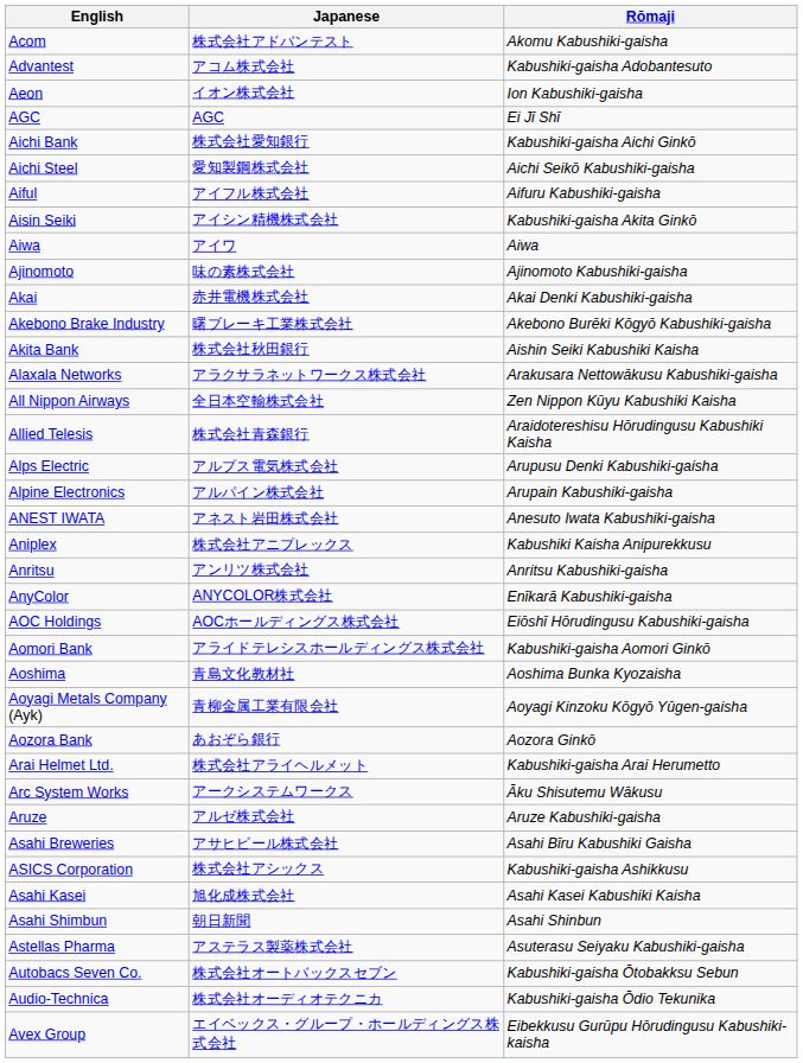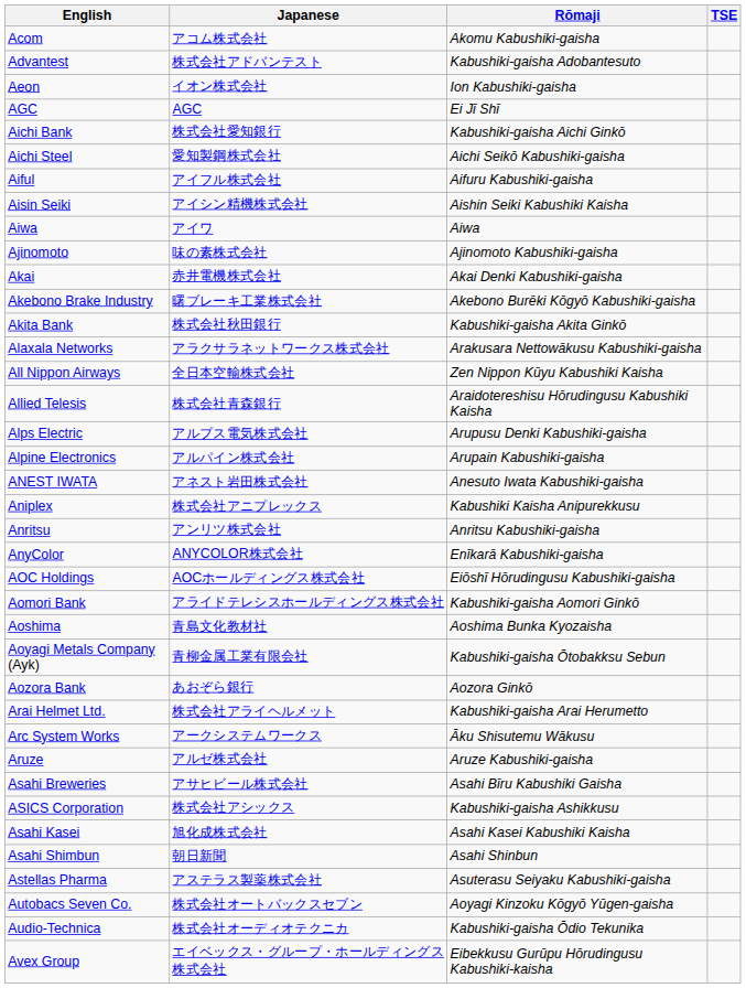 <table class="wikitable">
 <tr at&t>
 <th>English</th>
 <th>Japanese</th>
 <th><a href='#'>Rōmaji</a></th>
+<th><a href='#'>TSE</a></th>
 </tr>
 <tr>
 <td><a href='#'>Acom</a></td>
-<td><a href='#'>株式会社アドバンテスト</a></td>
+<td><a href='#'>アコム株式会社</a></td>
 <td><em>Akomu Kabushiki-gaisha</em></td>
+<td></td>
 </tr>
 <tr>
 <td><a href='#'>Advantest</a></td>
-<td><a href='#'>アコム株式会社</a></td>
+<td><a href='#'>株式会社アドバンテスト</a></td>
 <td><em>Kabushiki-gaisha Adobantesuto</em></td>
+<td></td>
 </tr>
 <tr>
 <td><a href='#'>Aeon</a></td>
 <td><a href='#'>イオン株式会社</a></td>
 <td><em>Ion Kabushiki-gaisha</em></td>
+<td></td>
 </tr>
 <tr>
 <td><a href='#'>AGC</a></td>
 <td><a href='#'>AGC</a></td>
 <td><em>Ei Jī Shī</em></td>
+<td></td>
 </tr>
 <tr>
 <td><a href='#'>Aichi Bank</a></td>
 <td><a href='#'>株式会社愛知銀行</a></td>
 <td><em>Kabushiki-gaisha Aichi Ginkō</em></td>
+<td></td>
 </tr>
 <tr>
 <td><a href='#'>Aichi Steel</a></td>
 <td><a href='#'>愛知製鋼株式会社</a></td>
 <td><em>Aichi Seikō Kabushiki-gaisha</em></td>
+<td></td>
 </tr>
 <tr>
 <td><a href='#'>Aiful</a></td>
 <td><a href='#'>アイフル株式会社</a></td>
 <td><em>Aifuru Kabushiki-gaisha</em></td>
+<td></td>
 </tr>
 <tr>
 <td><a href='#'>Aisin Seiki</a></td>
 <td><a href='#'>アイシン精機株式会社</a></td>
-<td><em>Kabushiki-gaisha Akita Ginkō </em></td>
+<td><em>Aishin Seiki Kabushiki Kaisha</em></td>
+<td></td>
 </tr>
 <tr>
 <td><a href='#'>Aiwa</a></td>
 <td><a href='#'>アイワ</a></td>
 <td><em>Aiwa</em></td>
+<td></td>
 </tr>
 <tr>
 <td><a href='#'>Ajinomoto</a></td>
 <td><a href='#'>味の素株式会社</a></td>
 <td><em>Ajinomoto Kabushiki-gaisha</em></td>
+<td></td>
 </tr>
 <tr>
 <td><a href='#'>Akai</a></td>
 <td><a href='#'>赤井電機株式会社</a></td>
 <td><em>Akai Denki Kabushiki-gaisha</em></td>
+<td></td>
 </tr>
 <tr>
 <td><a href='#'>Akebono Brake Industry</a></td>
 <td><a href='#'>曙ブレーキ工業株式会社</a></td>
 <td><em>Akebono Burēki Kōgyō Kabushiki-gaisha</em></td>
+<td></td>
 </tr>
 <tr>
 <td><a href='#'>Akita Bank</a></td>
 <td><a href='#'>株式会社秋田銀行</a></td>
-<td><em>Aishin Seiki Kabushiki Kaisha</em></td>
+<td><em>Kabushiki-gaisha Akita Ginkō </em></td>
+<td></td>
 </tr>
 <tr>
 <td><a href='#'>Alaxala Networks</a></td>
 <td><a href='#'>アラクサラネットワークス株式会社</a></td>
 <td><em>Arakusara Nettowākusu Kabushiki-gaisha</em></td>
+<td></td>
 </tr>
 <tr>
 <td><a href='#'>All Nippon Airways</a></td>
 <td><a href='#'>全日本空輸株式会社</a></td>
 <td><em>Zen Nippon Kūyu Kabushiki Kaisha</em></td>
+<td></td>
 </tr>
 <tr>
 <td><a href='#'>Allied Telesis</a></td>
 <td><a href='#'>株式会社青森銀行</a></td>
 <td><em>Araidotereshisu Hōrudingusu Kabushiki Kaisha</em></td>
+<td></td>
 </tr>
 <tr>
 <td><a href='#'>Alps Electric</a></td>
 <td><a href='#'>アルプス電気株式会社</a></td>
 <td><em>Arupusu Denki Kabushiki-gaisha</em></td>
+<td></td>
 </tr>
 <tr>
 <td><a href='#'>Alpine Electronics</a></td>
 <td><a href='#'>アルパイン株式会社</a></td>
 <td><em>Arupain Kabushiki-gaisha</em></td>
+<td></td>
 </tr>
 <tr>
 <td><a href='#'>ANEST IWATA</a></td>
 <td><a href='#'>アネスト岩田株式会社</a></td>
 <td><em>Anesuto Iwata Kabushiki-gaisha</em></td>
+<td></td>
 </tr>
 <tr>
 <td><a href='#'>Aniplex</a></td>
 <td><a href='#'>株式会社アニプレックス</a></td>
 <td><em>Kabushiki Kaisha Anipurekkusu</em></td>
+<td></td>
 </tr>
 <tr>
 <td><a href='#'>Anritsu</a></td>
 <td><a href='#'>アンリツ株式会社</a></td>
 <td><em>Anritsu Kabushiki-gaisha</em></td>
+<td></td>
 </tr>
 <tr>
 <td><a href='#'>AnyColor</a></td>
 <td><a href='#'>ANYCOLOR株式会社</a></td>
 <td><em>Enīkarā Kabushiki-gaisha</em></td>
+<td></td>
 </tr>
 <tr>
 <td><a href='#'>AOC Holdings</a></td>
 <td><a href='#'>AOCホールディングス株式会社</a></td>
 <td><em>Eiōshī Hōrudingusu Kabushiki-gaisha</em></td>
+<td></td>
 </tr>
 <tr>
 <td><a href='#'>Aomori Bank</a></td>
 <td><a href='#'>アライドテレシスホールディングス株式会社</a></td>
 <td><em>Kabushiki-gaisha Aomori Ginkō</em></td>
+<td></td>
 </tr>
 <tr>
 <td><a href='#'>Aoshima</a></td>
 <td><a href='#'>青島文化教材社</a></td>
 <td><em>Aoshima Bunka Kyozaisha</em></td>
+<td></td>
 </tr>
 <tr>
 <td><a href='#'>Aoyagi Metals Company</a> (Ayk)</td>
 <td><a href='#'>青柳金属工業有限会社</a></td>
-<td><em>Aoyagi Kinzoku Kōgyō Yūgen-gaisha</em></td>
+<td><em>Kabushiki-gaisha Ōtobakksu Sebun</em></td>
+<td></td>
 </tr>
 <tr>
 <td><a href='#'>Aozora Bank</a></td>
 <td><a href='#'>あおぞら銀行</a></td>
 <td><em>Aozora Ginkō</em></td>
+<td></td>
 </tr>
 <tr>
 <td><a href='#'>Arai Helmet Ltd.</a></td>
 <td><a href='#'>株式会社アライヘルメット</a></td>
 <td><em>Kabushiki-gaisha Arai Herumetto</em></td>
+<td></td>
 </tr>
 <tr>
 <td><a href='#'>Arc System Works</a></td>
 <td><a href='#'>アークシステムワークス</a></td>
 <td><em>Āku Shisutemu Wākusu</em></td>
+<td></td>
 </tr>
 <tr>
 <td><a href='#'>Aruze</a></td>
 <td><a href='#'>アルゼ株式会社</a></td>
 <td><em>Aruze Kabushiki-gaisha </em></td>
+<td></td>
 </tr>
 <tr>
 <td><a href='#'>Asahi Breweries</a></td>
 <td><a href='#'>アサヒビール株式会社</a></td>
 <td><em>Asahi Bīru Kabushiki Gaisha</em></td>
+<td></td>
 </tr>
 <tr>
 <td><a href='#'>ASICS Corporation</a></td>
 <td><a href='#'>株式会社アシックス</a></td>
 <td><em>Kabushiki-gaisha Ashikkusu</em></td>
+<td></td>
 </tr>
 <tr>
 <td><a href='#'>Asahi Kasei</a></td>
 <td><a href='#'>旭化成株式会社</a></td>
 <td><em>Asahi Kasei Kabushiki Kaisha</em></td>
+<td></td>
 </tr>
 <tr>
 <td><a href='#'>Asahi Shimbun</a></td>
 <td><a href='#'>朝日新聞</a></td>
 <td><em>Asahi Shinbun</em></td>
+<td></td>
 </tr>
 <tr>
 <td><a href='#'>Astellas Pharma</a></td>
 <td><a href='#'>アステラス製薬株式会社</a></td>
 <td><em>Asuterasu Seiyaku Kabushiki-gaisha</em></td>
+<td></td>
 </tr>
 <tr>
 <td><a href='#'>Autobacs Seven Co.</a></td>
 <td><a href='#'>株式会社オートバックスセブン</a></td>
-<td><em>Kabushiki-gaisha Ōtobakksu Sebun</em></td>
+<td><em>Aoyagi Kinzoku Kōgyō Yūgen-gaisha</em></td>
+<td></td>
 </tr>
 <tr>
 <td><a href='#'>Audio-Technica</a></td>
 <td><a href='#'>株式会社オーディオテクニカ</a></td>
 <td><em>Kabushiki-gaisha Ōdio Tekunika</em></td>
+<td></td>
 </tr>
 <tr>
 <td><a href='#'>Avex Group</a></td>
 <td><a href='#'>エイベックス・グループ・ホールディングス株式会社</a></td>
 <td><em>Eibekkusu Gurūpu Hōrudingusu Kabushiki-kaisha</em></td>
+<td></td>
 </tr>
 </table>
